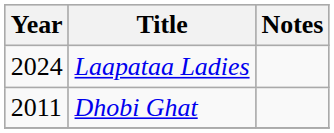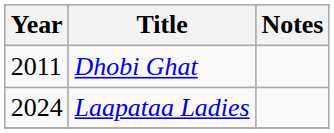 <table class="wikitable">
 <tr>
 <th>Year</th>
 <th>Title</th>
 <th>Notes</th>
 </tr>
 <tr>
+<td>2011</td>
+<td><em><a href='#'>Dhobi Ghat</a></em></td>
+<td></td>
+</tr>
+<tr>
 <td>2024</td>
 <td><em><a href='#'>Laapataa Ladies</a></em></td>
 <td></td>
 </tr>
 <tr>
-<td>2011</td>
-<td><em><a href='#'>Dhobi Ghat</a></em></td>
-<td></td>
-</tr>
-<tr>
 </tr>
 </table>
